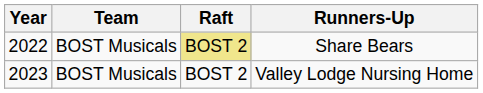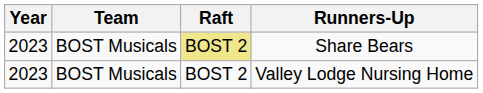 <table class="wikitable" style="text-align:center;">
 <tr>
 <th>Year</th>
 <th>Team</th>
 <th>Raft</th>
 <th>Runners-Up</th>
 </tr>
 <tr>
-<td>2022</td>
+<td>2023</td>
 <td>BOST Musicals</td>
 <td style="background: khaki;">BOST 2</td>
 <td>Share Bears</td>
 </tr>
 <tr>
 <td>2023</td>
 <td>BOST Musicals</td>
 <td>BOST 2</td>
 <td>Valley Lodge Nursing Home</td>
 </tr>
 </table>
